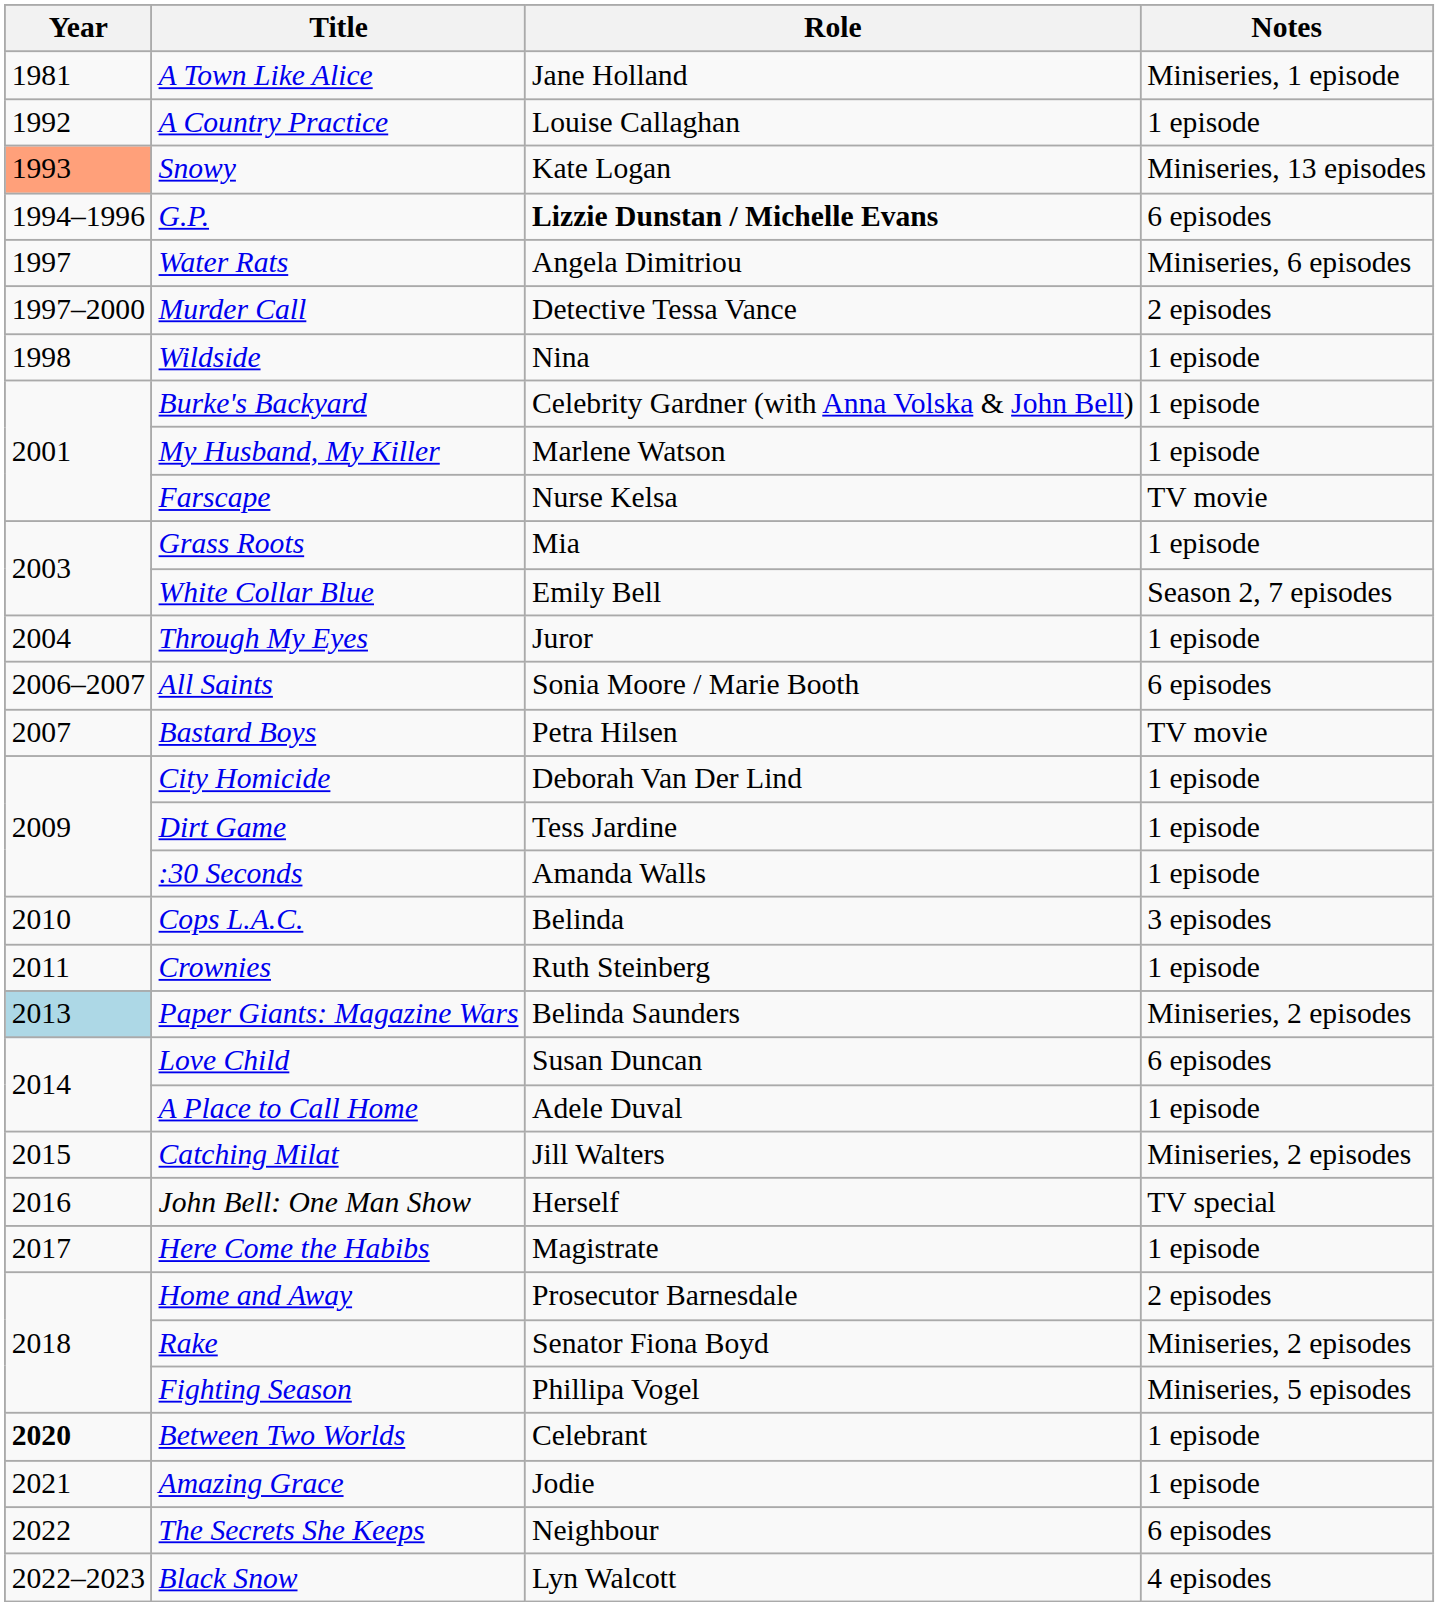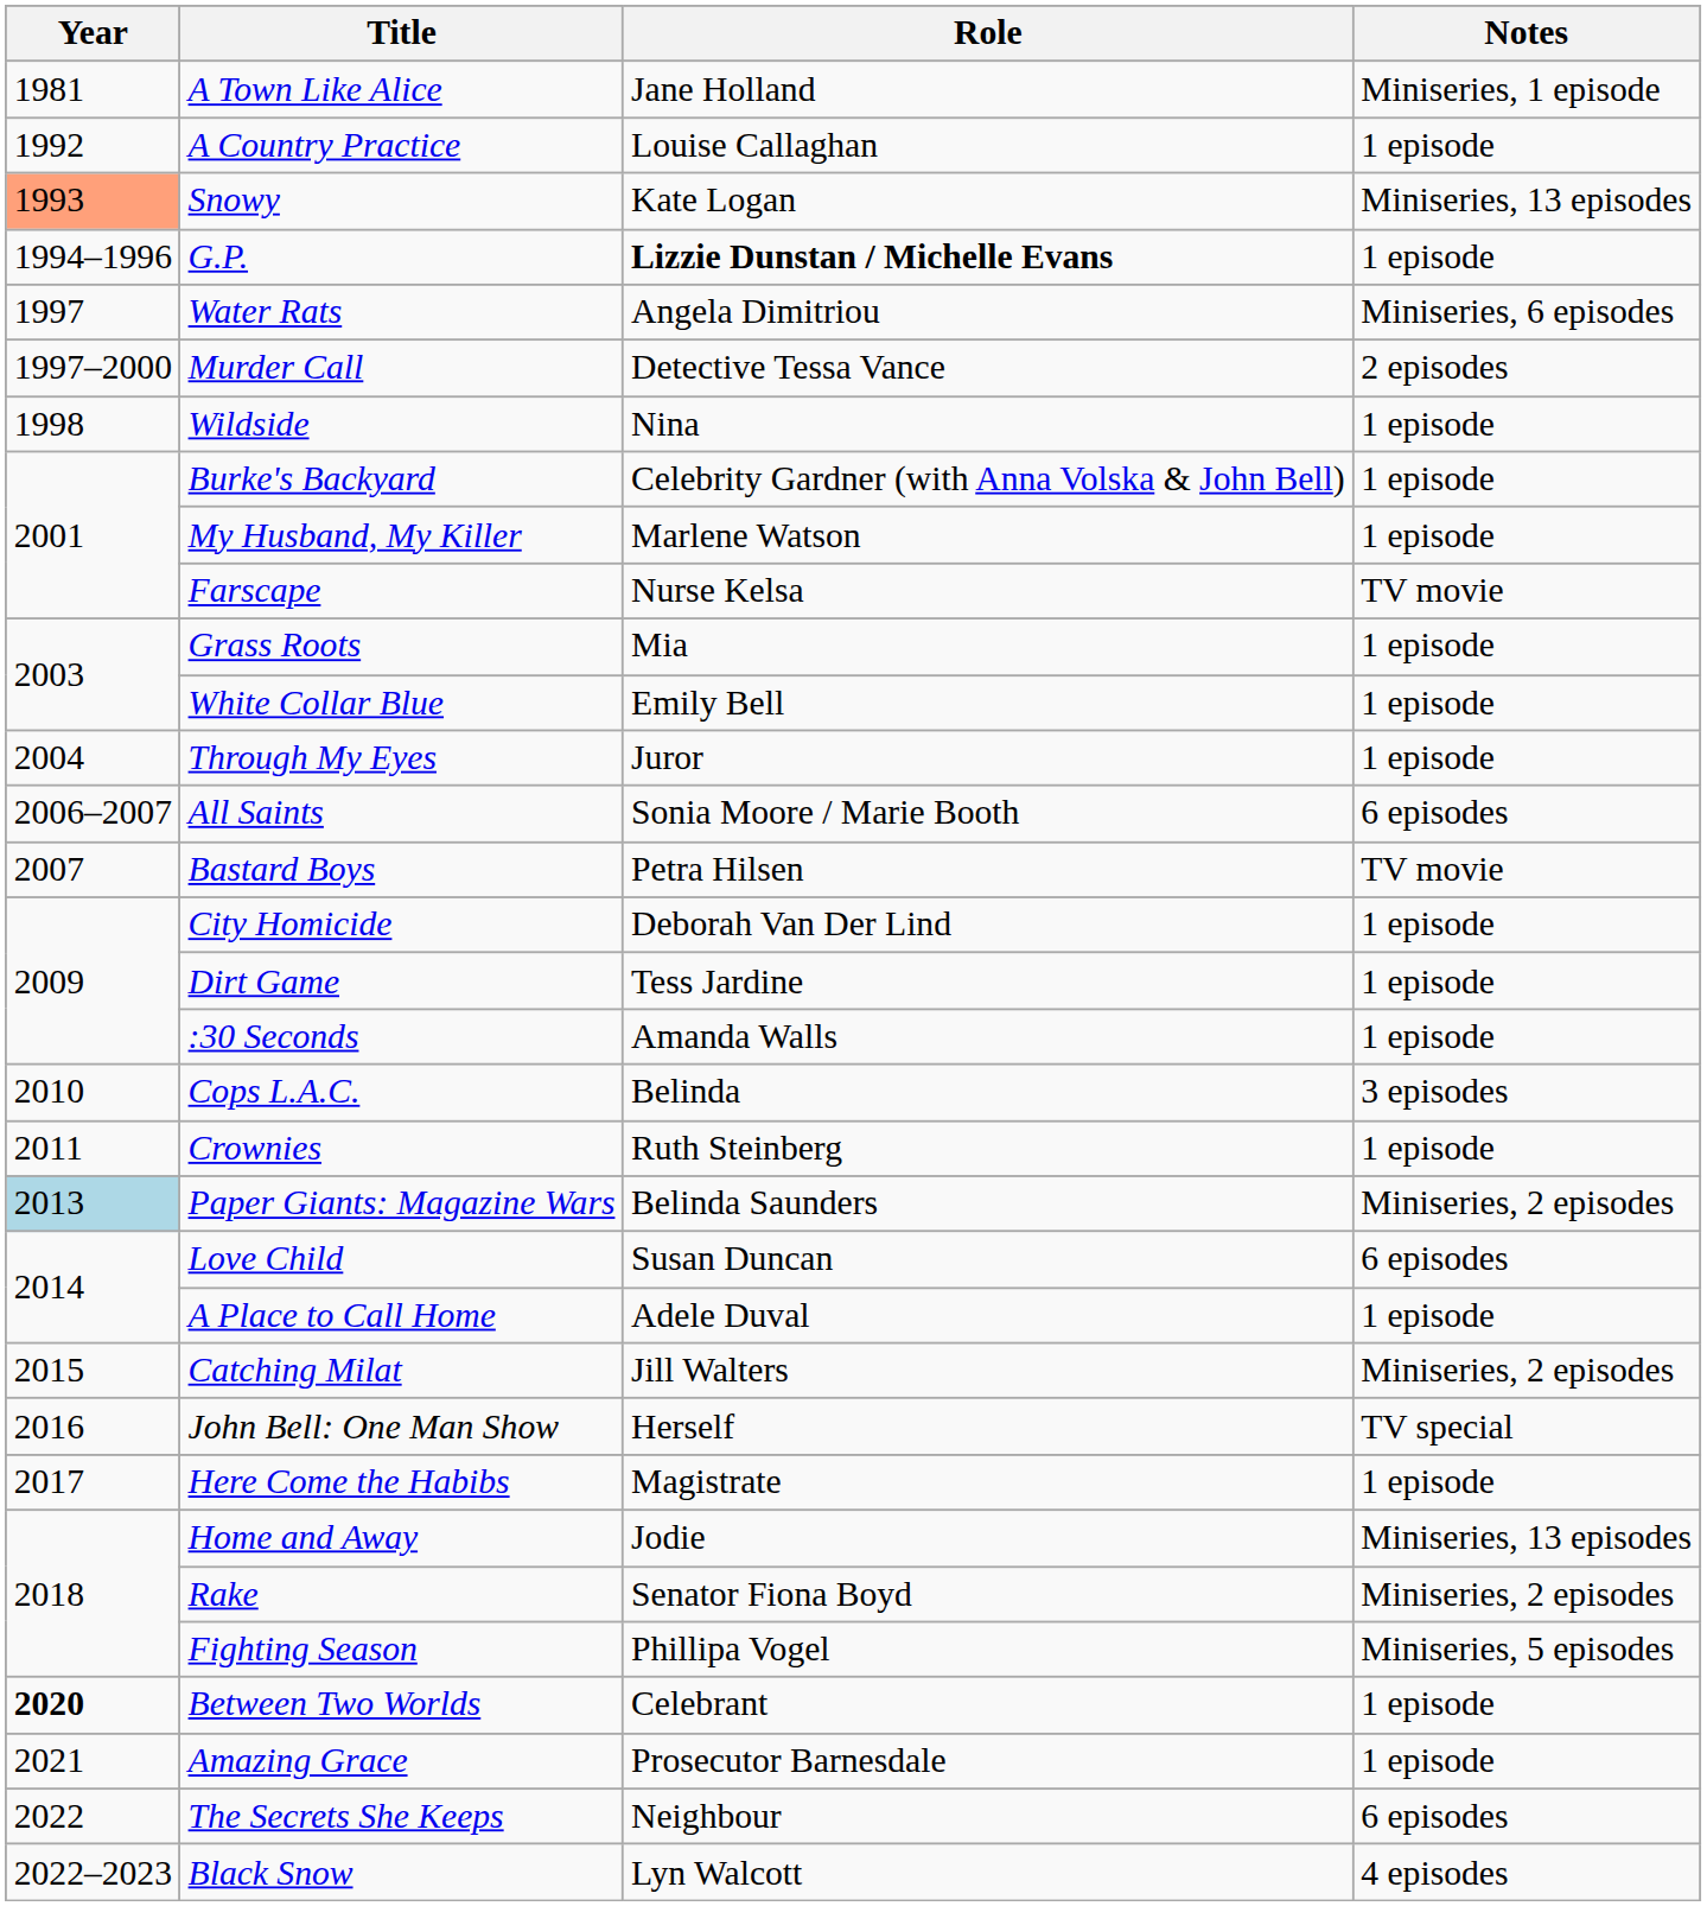 <table class="wikitable">
 <tr>
 <th>Year</th>
 <th>Title</th>
 <th>Role</th>
 <th>Notes</th>
 </tr>
 <tr>
 <td>1981</td>
 <td><em><a href='#'>A Town Like Alice</a></em></td>
 <td>Jane Holland</td>
 <td>Miniseries, 1 episode</td>
 </tr>
 <tr>
 <td>1992</td>
 <td><em><a href='#'>A Country Practice</a></em></td>
 <td>Louise Callaghan</td>
 <td>1 episode</td>
 </tr>
 <tr>
 <td style="background: lightsalmon;">1993</td>
 <td><em><a href='#'>Snowy</a></em></td>
 <td>Kate Logan</td>
 <td>Miniseries, 13 episodes</td>
 </tr>
 <tr>
 <td>1994–1996</td>
 <td><em><a href='#'>G.P.</a></em></td>
 <td><strong>Lizzie Dunstan / Michelle Evans</strong></td>
-<td>6 episodes</td>
+<td>1 episode</td>
 </tr>
 <tr>
 <td>1997</td>
 <td><em><a href='#'>Water Rats</a></em></td>
 <td>Angela Dimitriou</td>
 <td>Miniseries, 6 episodes</td>
 </tr>
 <tr>
 <td>1997–2000</td>
 <td><em><a href='#'>Murder Call</a></em></td>
 <td>Detective Tessa Vance</td>
 <td>2 episodes</td>
 </tr>
 <tr>
 <td>1998</td>
 <td><em><a href='#'>Wildside</a></em></td>
 <td>Nina</td>
 <td>1 episode</td>
 </tr>
 <tr>
 <td rowspan="3">2001</td>
 <td><em><a href='#'>Burke's Backyard</a></em></td>
 <td>Celebrity Gardner (with <a href='#'>Anna Volska</a> & <a href='#'>John Bell</a>)</td>
 <td>1 episode</td>
 </tr>
 <tr>
 <td><em><a href='#'>My Husband, My Killer</a></em></td>
 <td>Marlene Watson</td>
 <td>1 episode</td>
 </tr>
 <tr>
 <td><em><a href='#'>Farscape</a></em></td>
 <td>Nurse Kelsa</td>
 <td>TV movie</td>
 </tr>
 <tr>
 <td rowspan="2">2003</td>
 <td><em><a href='#'>Grass Roots</a></em></td>
 <td>Mia</td>
 <td>1 episode</td>
 </tr>
 <tr>
 <td><em><a href='#'>White Collar Blue</a></em></td>
 <td>Emily Bell</td>
-<td>Season 2, 7 episodes</td>
+<td>1 episode</td>
 </tr>
 <tr>
 <td>2004</td>
 <td><em><a href='#'>Through My Eyes</a></em></td>
 <td>Juror</td>
 <td>1 episode</td>
 </tr>
 <tr>
 <td>2006–2007</td>
 <td><em><a href='#'>All Saints</a></em></td>
 <td>Sonia Moore / Marie Booth</td>
 <td>6 episodes</td>
 </tr>
 <tr>
 <td>2007</td>
 <td><em><a href='#'>Bastard Boys</a></em></td>
 <td>Petra Hilsen</td>
 <td>TV movie</td>
 </tr>
 <tr>
 <td rowspan="3">2009</td>
 <td><em><a href='#'>City Homicide</a></em></td>
 <td>Deborah Van Der Lind</td>
 <td>1 episode</td>
 </tr>
 <tr>
 <td><em><a href='#'>Dirt Game</a></em></td>
 <td>Tess Jardine</td>
 <td>1 episode</td>
 </tr>
 <tr>
 <td><em><a href='#'>:30 Seconds</a></em></td>
 <td>Amanda Walls</td>
 <td>1 episode</td>
 </tr>
 <tr>
 <td>2010</td>
 <td><em><a href='#'>Cops L.A.C.</a></em></td>
 <td>Belinda</td>
 <td>3 episodes</td>
 </tr>
 <tr>
 <td>2011</td>
 <td><em><a href='#'>Crownies</a></em></td>
 <td>Ruth Steinberg</td>
 <td>1 episode</td>
 </tr>
 <tr>
 <td style="background: lightblue;">2013</td>
 <td><em><a href='#'>Paper Giants: Magazine Wars</a></em></td>
 <td>Belinda Saunders</td>
 <td>Miniseries, 2 episodes</td>
 </tr>
 <tr>
 <td rowspan="2">2014</td>
 <td><em><a href='#'>Love Child</a></em></td>
 <td>Susan Duncan</td>
 <td>6 episodes</td>
 </tr>
 <tr>
 <td><em><a href='#'> A Place to Call Home</a></em></td>
 <td>Adele Duval</td>
 <td>1 episode</td>
 </tr>
 <tr>
 <td>2015</td>
 <td><em><a href='#'>Catching Milat</a></em></td>
 <td>Jill Walters</td>
 <td>Miniseries, 2 episodes</td>
 </tr>
 <tr>
 <td>2016</td>
 <td><em>John Bell: One Man Show</em></td>
 <td>Herself</td>
 <td>TV special</td>
 </tr>
 <tr>
 <td>2017</td>
 <td><em><a href='#'>Here Come the Habibs</a></em></td>
 <td>Magistrate</td>
 <td>1 episode</td>
 </tr>
 <tr>
 <td rowspan="3">2018</td>
 <td><em><a href='#'>Home and Away</a></em></td>
-<td>Prosecutor Barnesdale</td>
-<td>2 episodes</td>
+<td>Jodie</td>
+<td>Miniseries, 13 episodes</td>
 </tr>
 <tr>
 <td><em><a href='#'>Rake</a></em></td>
 <td>Senator Fiona Boyd</td>
 <td>Miniseries, 2 episodes</td>
 </tr>
 <tr>
 <td><em><a href='#'>Fighting Season</a></em></td>
 <td>Phillipa Vogel</td>
 <td>Miniseries, 5 episodes</td>
 </tr>
 <tr>
 <td><strong>2020</strong></td>
 <td><em><a href='#'>Between Two Worlds</a></em></td>
 <td>Celebrant</td>
 <td>1 episode</td>
 </tr>
 <tr>
 <td>2021</td>
 <td><em><a href='#'>Amazing Grace</a></em></td>
-<td>Jodie</td>
+<td>Prosecutor Barnesdale</td>
 <td>1 episode</td>
 </tr>
 <tr>
 <td>2022</td>
 <td><em><a href='#'>The Secrets She Keeps</a></em></td>
 <td>Neighbour</td>
 <td>6 episodes</td>
 </tr>
 <tr>
 <td>2022–2023</td>
 <td><em><a href='#'>Black Snow</a></em></td>
 <td>Lyn Walcott</td>
 <td>4 episodes</td>
 </tr>
 </table>
